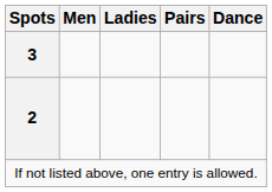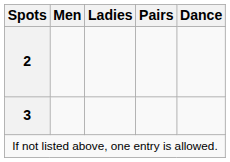 <table class="wikitable">
 <tr>
 <th>Spots</th>
 <th>Men</th>
 <th>Ladies</th>
 <th>Pairs</th>
 <th>Dance</th>
 </tr>
 <tr>
+<th>2</th>
+<td valign="top"> <br>  <br>  <br>  <br> </td>
+<td valign="top"> <br>  <br>  <br> </td>
+<td valign="top"> <br>  <br>  <br> </td>
+<td valign="top"> <br>  <br> </td>
+</tr>
+<tr>
 <th>3</th>
 <td valign="top"> <br> </td>
 <td valign="top"> <br>  <br> </td>
 <td valign="top"> <br>  <br> </td>
 <td valign="top"> <br> </td>
 </tr>
 <tr>
-<th>2</th>
-<td valign="top"> <br>  <br>  <br>  <br> </td>
-<td valign="top"> <br>  <br>  <br> </td>
-<td valign="top"> <br>  <br>  <br> </td>
-<td valign="top"> <br>  <br> </td>
-</tr>
-<tr>
 <td colspan=5 align=center><small> If not listed above, one entry is allowed. </small></td>
 </tr>
 </table>
